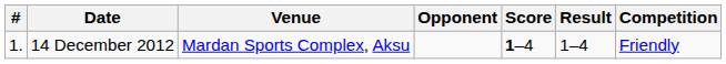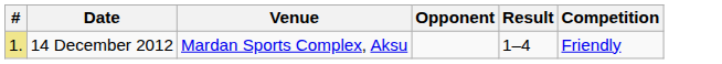 <table class="wikitable">
 <tr>
 <th>#</th>
 <th>Date</th>
 <th>Venue</th>
 <th>Opponent</th>
-<th>Score</th>
 <th>Result</th>
 <th>Competition</th>
 </tr>
 <tr>
-<td>1.</td>
+<td style="background: khaki;">1.</td>
 <td>14 December 2012</td>
 <td><a href='#'>Mardan Sports Complex</a>, <a href='#'>Aksu</a></td>
 <td></td>
-<td><strong>1</strong>–4</td>
 <td>1–4</td>
 <td><a href='#'>Friendly</a></td>
 </tr>
 </table>
